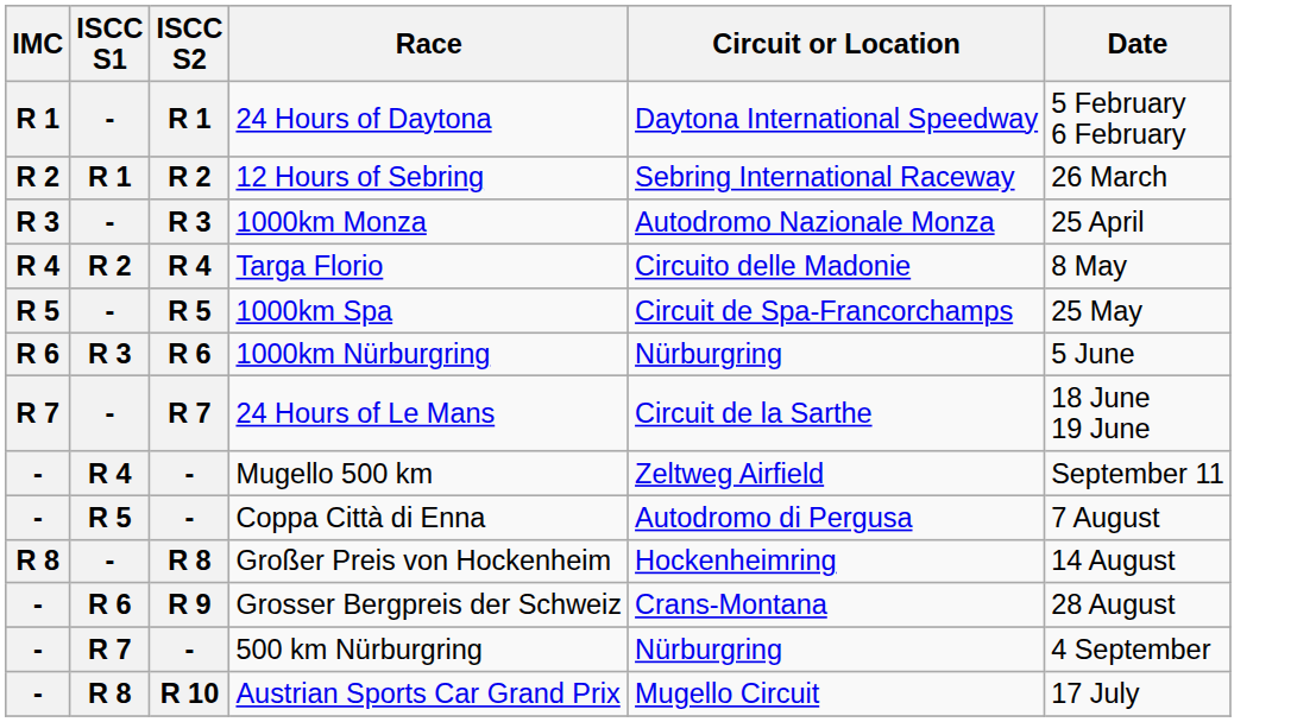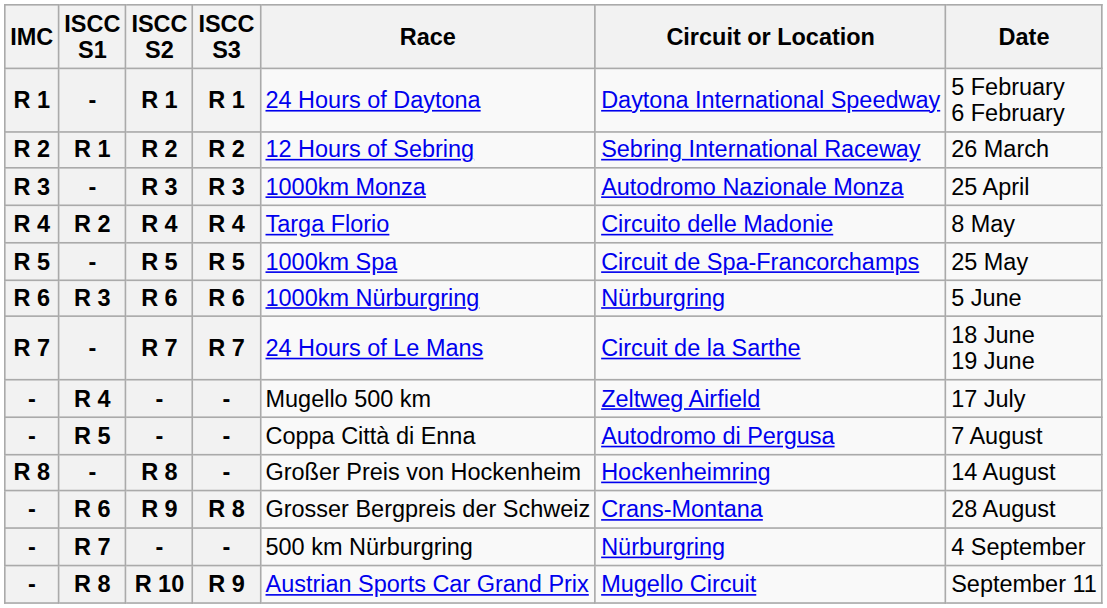 <table class="wikitable" style="font-size: 90%;">
 <tr>
 <th>IMC</th>
 <th>ISCC<br>S1</th>
 <th>ISCC<br>S2</th>
+<th>ISCC<br>S3</th>
 <th>Race</th>
 <th>Circuit or Location</th>
 <th>Date</th>
 </tr>
 <tr>
 <th>R 1</th>
 <th>-</th>
+<th>R 1</th>
 <th>R 1</th>
 <td> <a href='#'>24 Hours of Daytona</a></td>
 <td><a href='#'>Daytona International Speedway</a></td>
 <td>5 February<br>6 February</td>
 </tr>
 <tr>
 <th>R 2</th>
 <th>R 1</th>
 <th>R 2</th>
+<th>R 2</th>
 <td> <a href='#'>12 Hours of Sebring</a></td>
 <td><a href='#'>Sebring International Raceway</a></td>
 <td>26 March</td>
 </tr>
 <tr>
 <th>R 3</th>
 <th>-</th>
+<th>R 3</th>
 <th>R 3</th>
 <td> <a href='#'>1000km Monza</a></td>
 <td><a href='#'>Autodromo Nazionale Monza</a></td>
 <td>25 April</td>
 </tr>
 <tr>
 <th>R 4</th>
 <th>R 2</th>
 <th>R 4</th>
+<th>R 4</th>
 <td> <a href='#'>Targa Florio</a></td>
 <td><a href='#'>Circuito delle Madonie</a></td>
 <td>8 May</td>
 </tr>
 <tr>
 <th>R 5</th>
 <th>-</th>
+<th>R 5</th>
 <th>R 5</th>
 <td> <a href='#'>1000km Spa</a></td>
 <td><a href='#'>Circuit de Spa-Francorchamps</a></td>
 <td>25 May</td>
 </tr>
 <tr>
 <th>R 6</th>
 <th>R 3</th>
 <th>R 6</th>
+<th>R 6</th>
 <td> <a href='#'>1000km Nürburgring</a></td>
 <td><a href='#'>Nürburgring</a></td>
 <td>5 June</td>
 </tr>
 <tr>
 <th>R 7</th>
 <th>-</th>
+<th>R 7</th>
 <th>R 7</th>
 <td> <a href='#'>24 Hours of Le Mans</a></td>
 <td><a href='#'>Circuit de la Sarthe</a></td>
 <td>18 June<br>19 June</td>
 </tr>
 <tr>
 <th>-</th>
 <th>R 4</th>
 <th>-</th>
+<th>-</th>
 <td> Mugello 500 km</td>
 <td><a href='#'>Zeltweg Airfield</a></td>
-<td>September 11</td>
+<td>17 July</td>
 </tr>
 <tr>
 <th>-</th>
 <th>R 5</th>
+<th>-</th>
 <th>-</th>
 <td> Coppa Città di Enna</td>
 <td><a href='#'>Autodromo di Pergusa</a></td>
 <td>7 August</td>
 </tr>
 <tr>
 <th>R 8</th>
 <th>-</th>
 <th>R 8</th>
+<th>-</th>
 <td> Großer Preis von Hockenheim</td>
 <td><a href='#'>Hockenheimring</a></td>
 <td>14 August</td>
 </tr>
 <tr>
 <th>-</th>
 <th>R 6</th>
 <th>R 9</th>
+<th>R 8</th>
 <td> Grosser Bergpreis der Schweiz</td>
 <td><a href='#'>Crans-Montana</a></td>
 <td>28 August</td>
 </tr>
 <tr>
 <th>-</th>
 <th>R 7</th>
+<th>-</th>
 <th>-</th>
 <td> 500 km Nürburgring</td>
 <td><a href='#'>Nürburgring</a></td>
 <td>4 September</td>
 </tr>
 <tr>
 <th>-</th>
 <th>R 8</th>
 <th>R 10</th>
+<th>R 9</th>
 <td> <a href='#'>Austrian Sports Car Grand Prix</a></td>
 <td><a href='#'>Mugello Circuit</a></td>
-<td>17 July</td>
+<td>September 11</td>
 </tr>
 </table>
